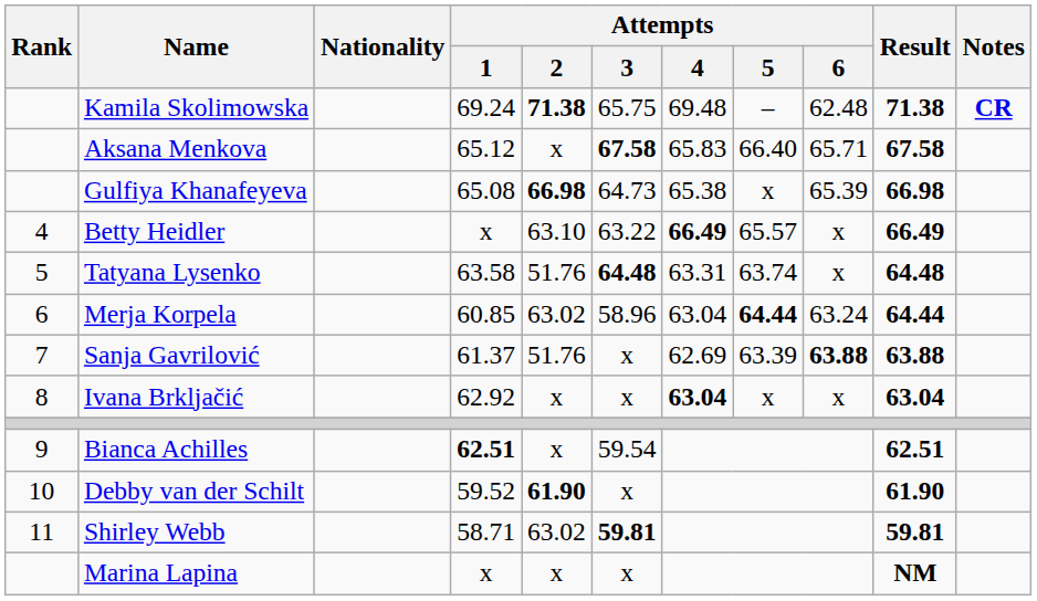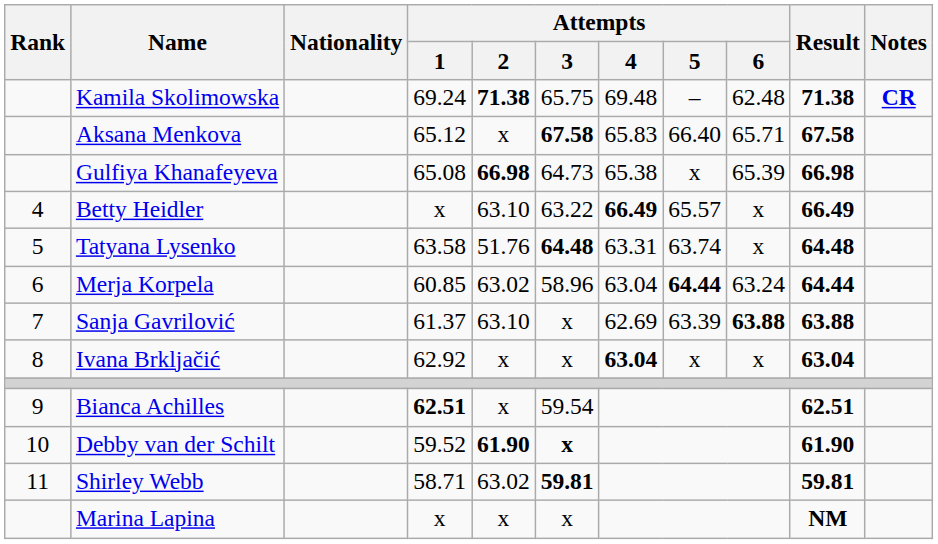 <table class="wikitable sortable" style="text-align:center">
 <tr>
 <th rowspan=2>Rank</th>
 <th rowspan=2>Name</th>
 <th rowspan=2>Nationality</th>
 <th colspan=6>Attempts</th>
 <th rowspan=2>Result</th>
 <th rowspan=2>Notes</th>
 </tr>
 <tr>
 <th>1</th>
 <th>2</th>
 <th>3</th>
 <th>4</th>
 <th>5</th>
 <th>6</th>
 </tr>
 <tr>
 <td></td>
 <td align=left><a href='#'>Kamila Skolimowska</a></td>
 <td align=left></td>
 <td>69.24</td>
 <td><strong>71.38</strong></td>
 <td>65.75</td>
 <td>69.48</td>
 <td>–</td>
 <td>62.48</td>
 <td><strong>71.38</strong></td>
 <td><strong><a href='#'>CR</a></strong></td>
 </tr>
 <tr>
 <td></td>
 <td align=left><a href='#'>Aksana Menkova</a></td>
 <td align=left></td>
 <td>65.12</td>
 <td>x</td>
 <td><strong>67.58</strong></td>
 <td>65.83</td>
 <td>66.40</td>
 <td>65.71</td>
 <td><strong>67.58</strong></td>
 <td></td>
 </tr>
 <tr>
 <td></td>
 <td align=left><a href='#'>Gulfiya Khanafeyeva</a></td>
 <td align=left></td>
 <td>65.08</td>
 <td><strong>66.98</strong></td>
 <td>64.73</td>
 <td>65.38</td>
 <td>x</td>
 <td>65.39</td>
 <td><strong>66.98</strong></td>
 <td></td>
 </tr>
 <tr>
 <td>4</td>
 <td align=left><a href='#'>Betty Heidler</a></td>
 <td align=left></td>
 <td>x</td>
 <td>63.10</td>
 <td>63.22</td>
 <td><strong>66.49</strong></td>
 <td>65.57</td>
 <td>x</td>
 <td><strong>66.49</strong></td>
 <td></td>
 </tr>
 <tr>
 <td>5</td>
 <td align=left><a href='#'>Tatyana Lysenko</a></td>
 <td align=left></td>
 <td>63.58</td>
 <td>51.76</td>
 <td><strong>64.48</strong></td>
 <td>63.31</td>
 <td>63.74</td>
 <td>x</td>
 <td><strong>64.48</strong></td>
 <td></td>
 </tr>
 <tr>
 <td>6</td>
 <td align=left><a href='#'>Merja Korpela</a></td>
 <td align=left></td>
 <td>60.85</td>
 <td>63.02</td>
 <td>58.96</td>
 <td>63.04</td>
 <td><strong>64.44</strong></td>
 <td>63.24</td>
 <td><strong>64.44</strong></td>
 <td></td>
 </tr>
 <tr>
 <td>7</td>
 <td align=left><a href='#'>Sanja Gavrilović</a></td>
 <td align=left></td>
 <td>61.37</td>
-<td>51.76</td>
+<td>63.10</td>
 <td>x</td>
 <td>62.69</td>
 <td>63.39</td>
 <td><strong>63.88</strong></td>
 <td><strong>63.88</strong></td>
 <td></td>
 </tr>
 <tr>
 <td>8</td>
 <td align=left><a href='#'>Ivana Brkljačić</a></td>
 <td align=left></td>
 <td>62.92</td>
 <td>x</td>
 <td>x</td>
 <td><strong>63.04</strong></td>
 <td>x</td>
 <td>x</td>
 <td><strong>63.04</strong></td>
 <td></td>
 </tr>
 <tr>
 <td colspan=11 bgcolor=lightgray></td>
 </tr>
 <tr>
 <td>9</td>
 <td align=left><a href='#'>Bianca Achilles</a></td>
 <td align=left></td>
 <td><strong>62.51</strong></td>
 <td>x</td>
 <td>59.54</td>
 <td colspan=3></td>
 <td><strong>62.51</strong></td>
 <td></td>
 </tr>
 <tr>
 <td>10</td>
 <td align=left><a href='#'>Debby van der Schilt</a></td>
 <td align=left></td>
 <td>59.52</td>
 <td><strong>61.90</strong></td>
-<td>x</td>
+<td><strong>x</strong></td>
 <td colspan=3></td>
 <td><strong>61.90</strong></td>
 <td></td>
 </tr>
 <tr>
 <td>11</td>
 <td align=left><a href='#'>Shirley Webb</a></td>
 <td align=left></td>
 <td>58.71</td>
 <td>63.02</td>
 <td><strong>59.81</strong></td>
 <td colspan=3></td>
 <td><strong>59.81</strong></td>
 <td></td>
 </tr>
 <tr>
 <td></td>
 <td align=left><a href='#'>Marina Lapina</a></td>
 <td align=left></td>
 <td>x</td>
 <td>x</td>
 <td>x</td>
 <td colspan=3></td>
 <td><strong>NM</strong></td>
 <td></td>
 </tr>
 </table>
